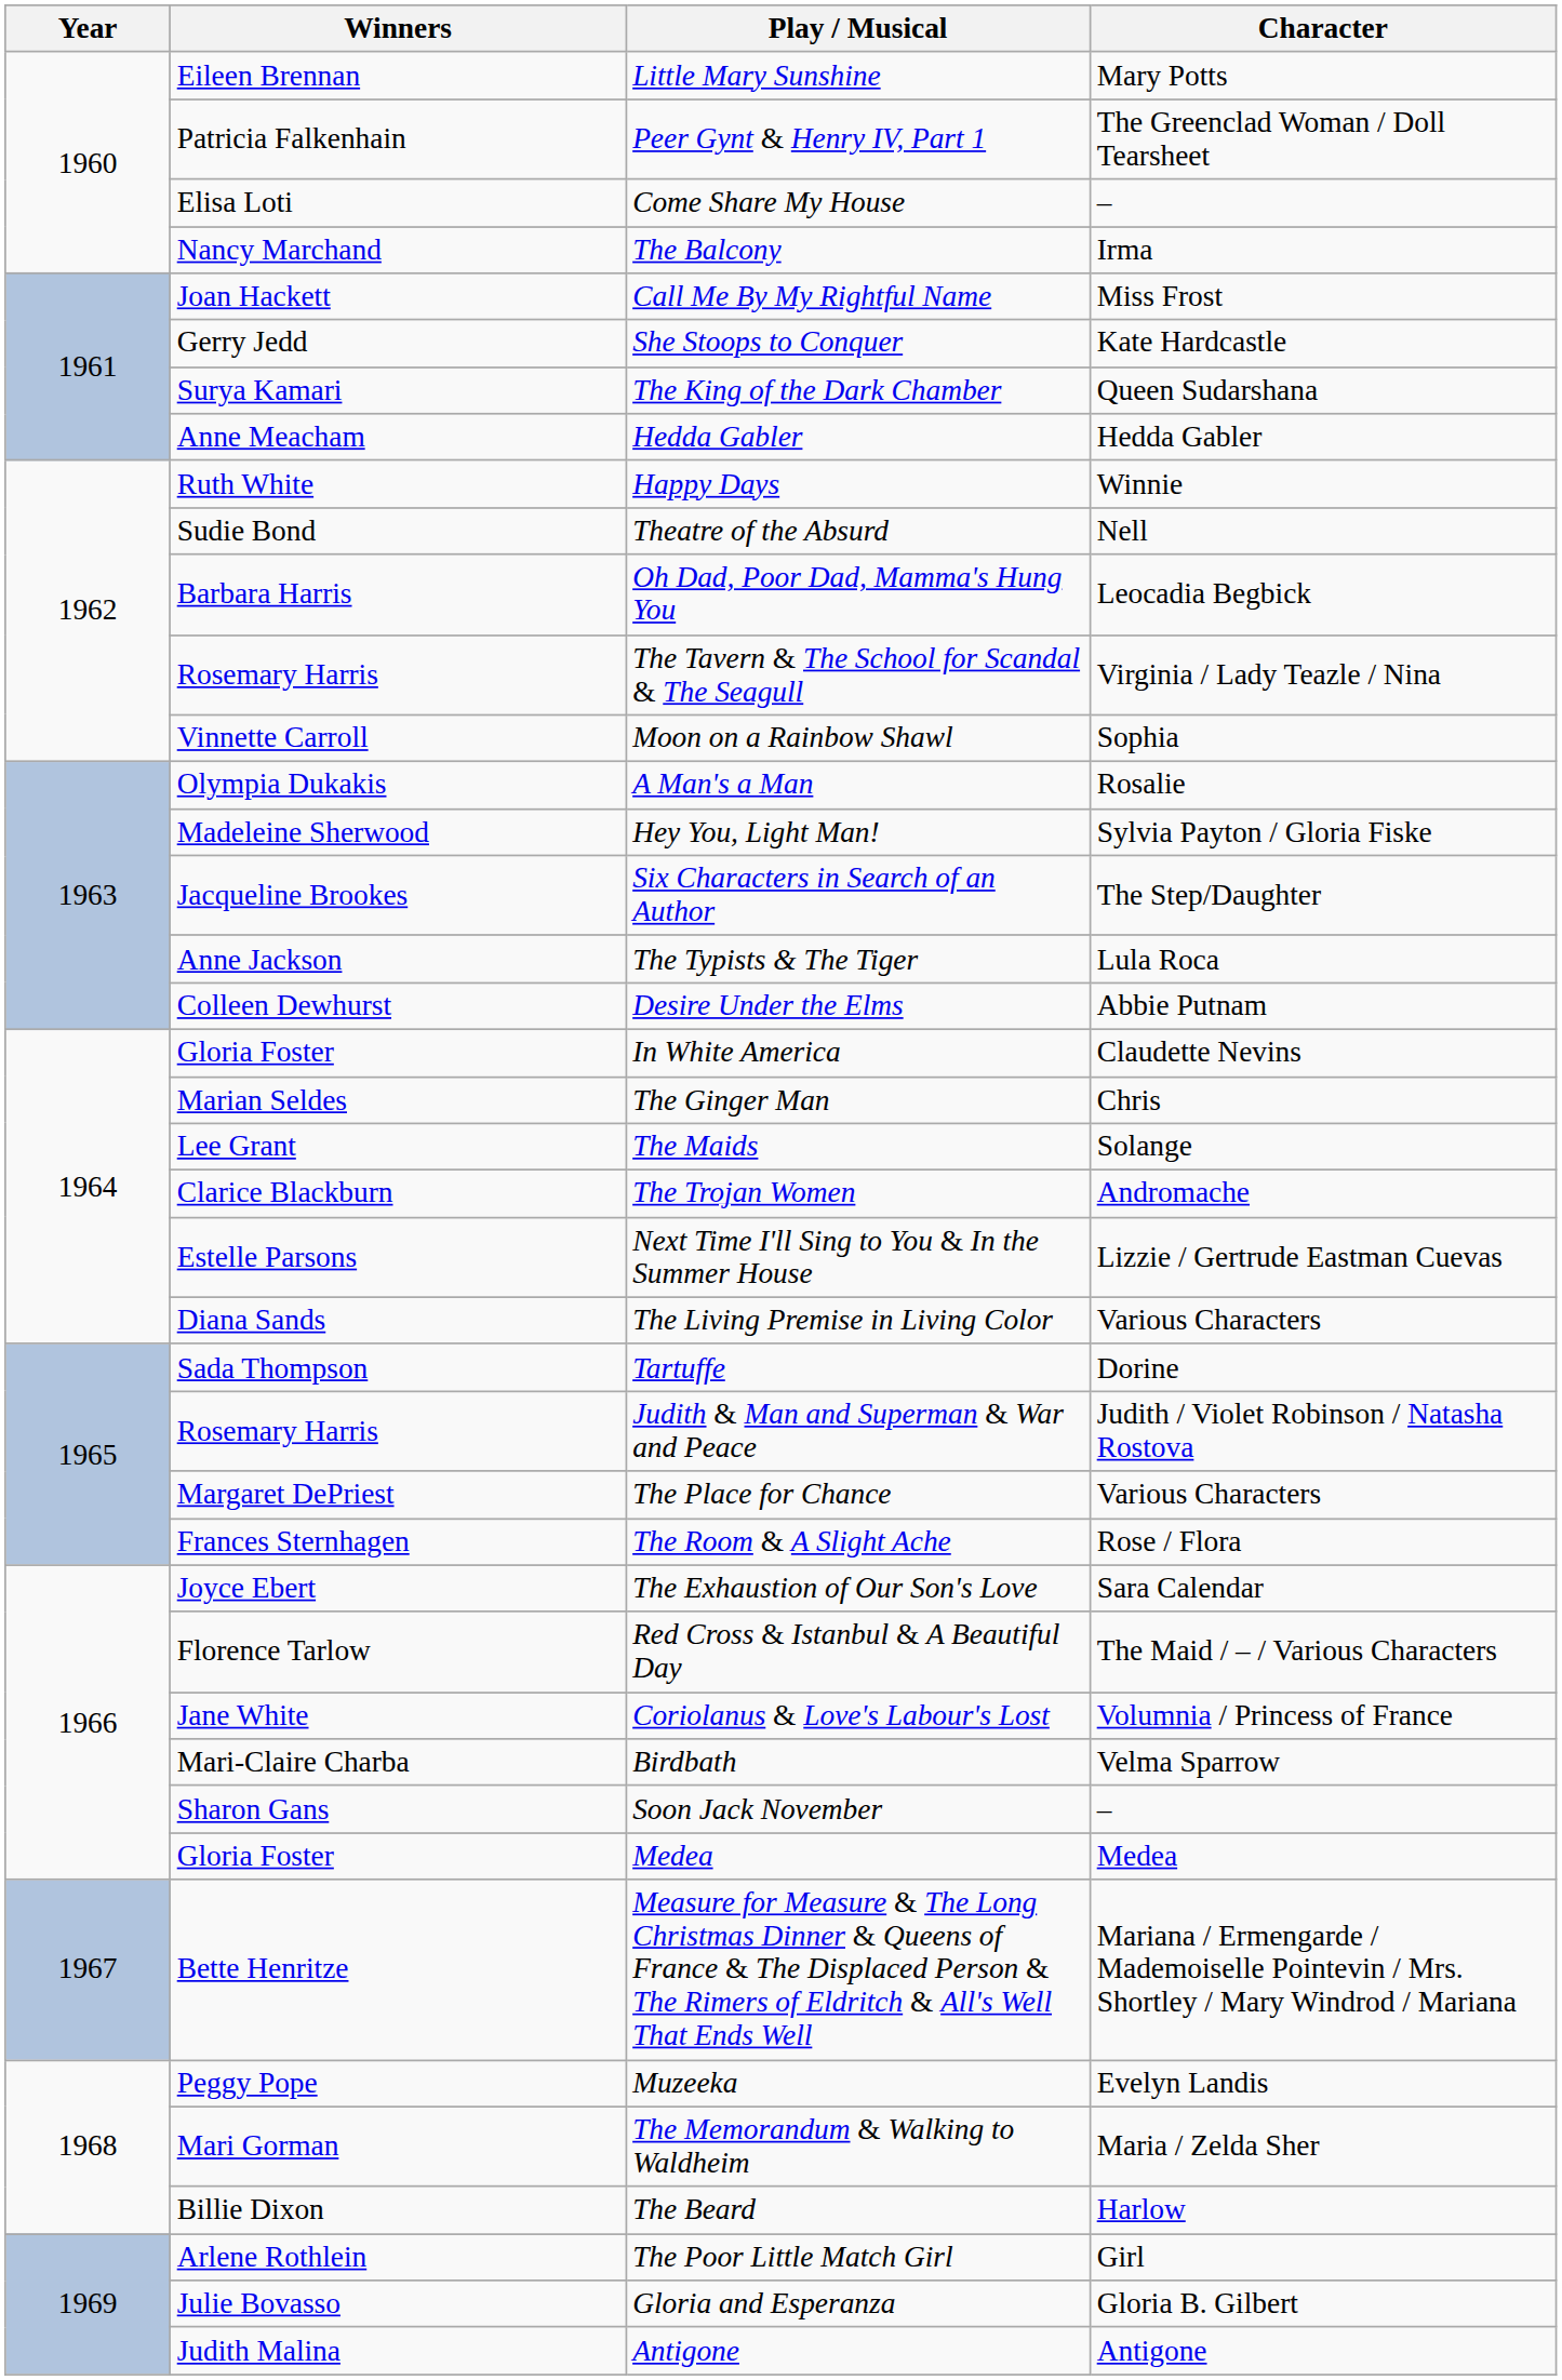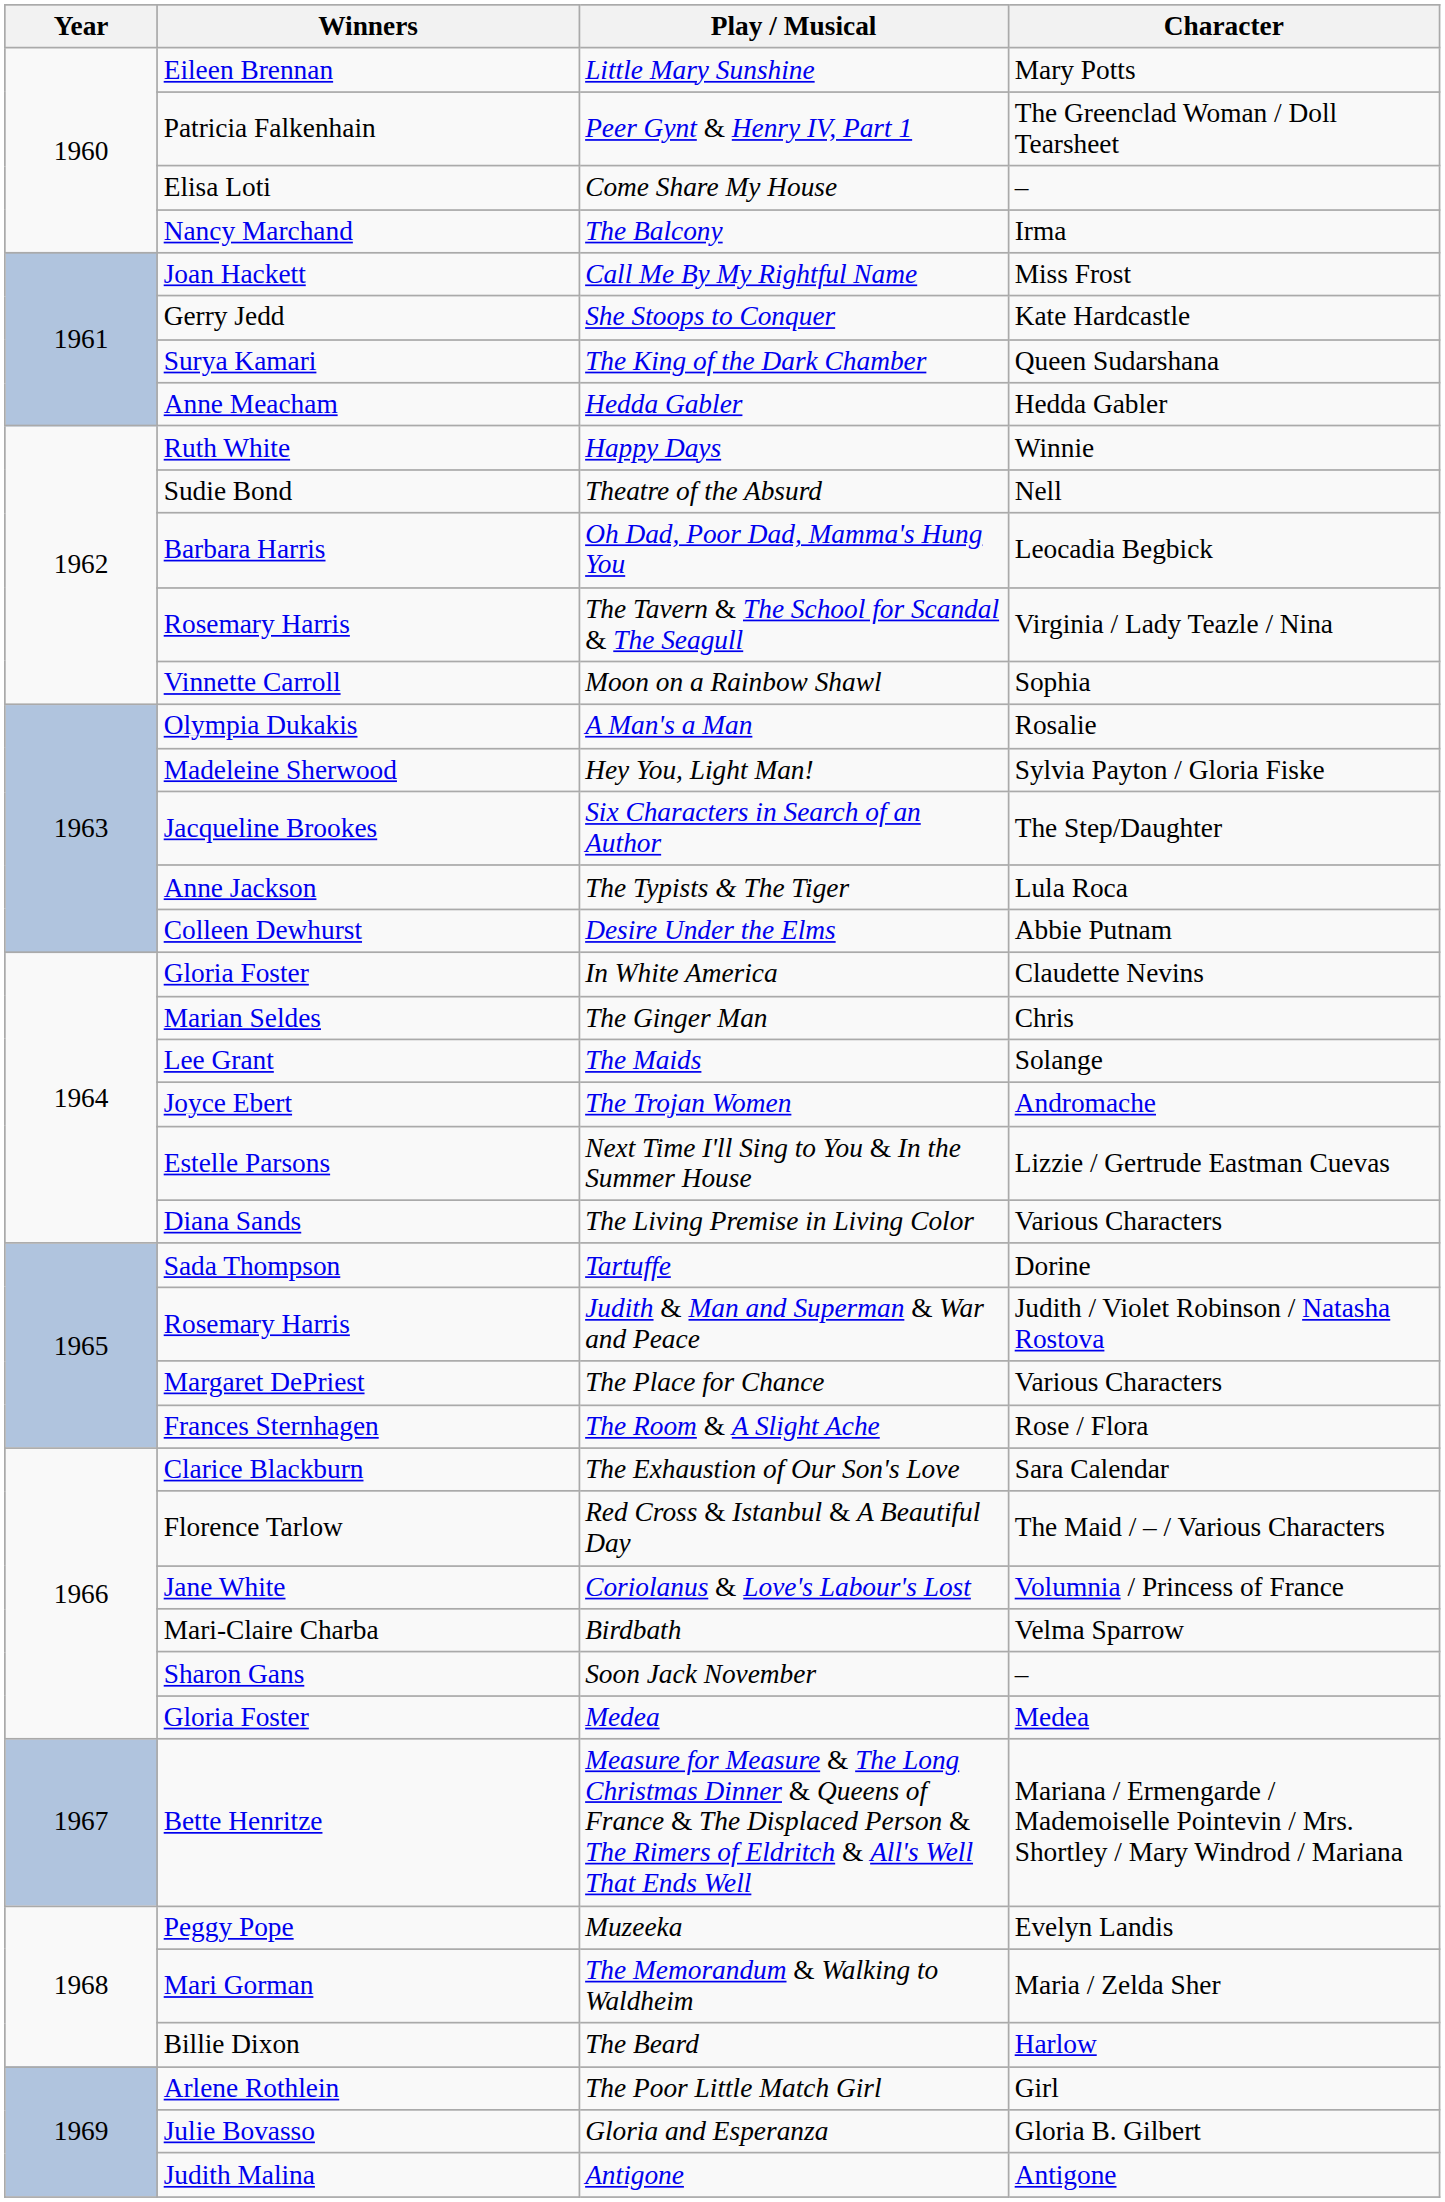 <table class="wikitable" width="95%" cellpadding="5">
 <tr>
 <th scope=col width="100">Year</th>
 <th scope=col width="300">Winners</th>
 <th scope=col width="300">Play / Musical</th>
 <th scope=col width="300">Character</th>
 </tr>
 <tr>
 <td rowspan="4" style="text-align:center;">1960</td>
 <td><a href='#'>Eileen Brennan</a></td>
 <td><em><a href='#'>Little Mary Sunshine</a></em></td>
 <td>Mary Potts</td>
 </tr>
 <tr>
 <td>Patricia Falkenhain</td>
 <td><em><a href='#'>Peer Gynt</a></em> & <em><a href='#'>Henry IV, Part 1</a></em></td>
 <td>The Greenclad Woman / Doll Tearsheet</td>
 </tr>
 <tr>
 <td>Elisa Loti</td>
 <td><em>Come Share My House</em></td>
 <td>–</td>
 </tr>
 <tr>
 <td><a href='#'>Nancy Marchand</a></td>
 <td><em><a href='#'>The Balcony</a></em></td>
 <td>Irma</td>
 </tr>
 <tr>
 <td rowspan="4" style="text-align:center; background:#B0C4DE;">1961</td>
 <td><a href='#'>Joan Hackett</a></td>
 <td><em><a href='#'>Call Me By My Rightful Name</a></em></td>
 <td>Miss Frost</td>
 </tr>
 <tr>
 <td>Gerry Jedd</td>
 <td><em><a href='#'>She Stoops to Conquer</a></em></td>
 <td>Kate Hardcastle</td>
 </tr>
 <tr>
 <td><a href='#'>Surya Kamari</a></td>
 <td><em><a href='#'>The King of the Dark Chamber</a></em></td>
 <td>Queen Sudarshana</td>
 </tr>
 <tr>
 <td><a href='#'>Anne Meacham</a></td>
 <td><em><a href='#'>Hedda Gabler</a></em></td>
 <td>Hedda Gabler</td>
 </tr>
 <tr>
 <td rowspan="5" style="text-align:center;">1962</td>
 <td><a href='#'>Ruth White</a></td>
 <td><em><a href='#'>Happy Days</a></em></td>
 <td>Winnie</td>
 </tr>
 <tr>
 <td>Sudie Bond</td>
 <td><em>Theatre of the Absurd</em></td>
 <td>Nell</td>
 </tr>
 <tr>
 <td><a href='#'>Barbara Harris</a></td>
 <td><em><a href='#'>Oh Dad, Poor Dad, Mamma's Hung You</a></em></td>
 <td>Leocadia Begbick</td>
 </tr>
 <tr>
 <td><a href='#'>Rosemary Harris</a></td>
 <td><em>The Tavern</em> & <em><a href='#'>The School for Scandal</a></em> & <em><a href='#'>The Seagull</a></em></td>
 <td>Virginia / Lady Teazle / Nina</td>
 </tr>
 <tr>
 <td><a href='#'>Vinnette Carroll</a></td>
 <td><em>Moon on a Rainbow Shawl</em></td>
 <td>Sophia</td>
 </tr>
 <tr>
 <td rowspan="5" style="text-align:center; background:#B0C4DE;">1963</td>
 <td><a href='#'>Olympia Dukakis</a></td>
 <td><em><a href='#'>A Man's a Man</a></em></td>
 <td>Rosalie</td>
 </tr>
 <tr>
 <td><a href='#'>Madeleine Sherwood</a></td>
 <td><em>Hey You, Light Man!</em></td>
 <td>Sylvia Payton / Gloria Fiske</td>
 </tr>
 <tr>
 <td><a href='#'>Jacqueline Brookes</a></td>
 <td><em><a href='#'>Six Characters in Search of an Author</a></em></td>
 <td>The Step/Daughter</td>
 </tr>
 <tr>
 <td><a href='#'>Anne Jackson</a></td>
 <td><em>The Typists & The Tiger</em></td>
 <td>Lula Roca</td>
 </tr>
 <tr>
 <td><a href='#'>Colleen Dewhurst</a></td>
 <td><em><a href='#'>Desire Under the Elms</a></em></td>
 <td>Abbie Putnam</td>
 </tr>
 <tr>
 <td rowspan="6" style="text-align:center;">1964</td>
 <td><a href='#'>Gloria Foster</a></td>
 <td><em>In White America</em></td>
 <td>Claudette Nevins</td>
 </tr>
 <tr>
 <td><a href='#'>Marian Seldes</a></td>
 <td><em>The Ginger Man</em></td>
 <td>Chris</td>
 </tr>
 <tr>
 <td><a href='#'>Lee Grant</a></td>
 <td><em><a href='#'>The Maids</a></em></td>
 <td>Solange</td>
 </tr>
 <tr>
-<td><a href='#'>Clarice Blackburn</a></td>
+<td><a href='#'>Joyce Ebert</a></td>
 <td><em><a href='#'>The Trojan Women</a></em></td>
 <td><a href='#'>Andromache</a></td>
 </tr>
 <tr>
 <td><a href='#'>Estelle Parsons</a></td>
 <td><em>Next Time I'll Sing to You</em> & <em>In the Summer House</em></td>
 <td>Lizzie / Gertrude Eastman Cuevas</td>
 </tr>
 <tr>
 <td><a href='#'>Diana Sands</a></td>
 <td><em>The Living Premise in Living Color</em></td>
 <td>Various Characters</td>
 </tr>
 <tr>
 <td rowspan="4" style="text-align:center; background:#B0C4DE;">1965</td>
 <td><a href='#'>Sada Thompson</a></td>
 <td><em><a href='#'>Tartuffe</a></em></td>
 <td>Dorine</td>
 </tr>
 <tr>
 <td><a href='#'>Rosemary Harris</a></td>
 <td><em><a href='#'>Judith</a></em> & <em><a href='#'>Man and Superman</a></em> & <em>War and Peace</em></td>
 <td>Judith / Violet Robinson / <a href='#'>Natasha Rostova</a></td>
 </tr>
 <tr>
 <td><a href='#'>Margaret DePriest</a></td>
 <td><em>The Place for Chance</em></td>
 <td>Various Characters</td>
 </tr>
 <tr>
 <td><a href='#'>Frances Sternhagen</a></td>
 <td><em><a href='#'>The Room</a></em> & <em><a href='#'>A Slight Ache</a></em></td>
 <td>Rose / Flora</td>
 </tr>
 <tr>
 <td rowspan="6" style="text-align:center;">1966</td>
-<td><a href='#'>Joyce Ebert</a></td>
+<td><a href='#'>Clarice Blackburn</a></td>
 <td><em>The Exhaustion of Our Son's Love</em></td>
 <td>Sara Calendar</td>
 </tr>
 <tr>
 <td>Florence Tarlow</td>
 <td><em>Red Cross</em> & <em>Istanbul</em> & <em>A Beautiful Day</em></td>
 <td>The Maid / –  / Various Characters</td>
 </tr>
 <tr>
 <td><a href='#'>Jane White</a></td>
 <td><em><a href='#'>Coriolanus</a></em> & <em><a href='#'>Love's Labour's Lost</a></em></td>
 <td><a href='#'>Volumnia</a> / Princess of France</td>
 </tr>
 <tr>
 <td>Mari-Claire Charba</td>
 <td><em>Birdbath</em></td>
 <td>Velma Sparrow</td>
 </tr>
 <tr>
 <td><a href='#'>Sharon Gans</a></td>
 <td><em>Soon Jack November</em></td>
 <td>–</td>
 </tr>
 <tr>
 <td><a href='#'>Gloria Foster</a></td>
 <td><em><a href='#'>Medea</a></em></td>
 <td><a href='#'>Medea</a></td>
 </tr>
 <tr>
 <td rowspan="1" style="text-align:center; background:#B0C4DE;">1967</td>
 <td><a href='#'>Bette Henritze</a></td>
 <td><em><a href='#'>Measure for Measure</a></em> & <em><a href='#'>The Long Christmas Dinner</a></em> & <em>Queens of France</em> & <em>The Displaced Person</em> & <em><a href='#'>The Rimers of Eldritch</a></em> & <em><a href='#'>All's Well That Ends Well</a></em></td>
 <td>Mariana / Ermengarde /  Mademoiselle Pointevin / Mrs. Shortley / Mary Windrod / Mariana</td>
 </tr>
 <tr>
 <td rowspan="3" style="text-align:center;">1968</td>
 <td><a href='#'>Peggy Pope</a></td>
 <td><em>Muzeeka</em></td>
 <td>Evelyn Landis</td>
 </tr>
 <tr>
 <td><a href='#'>Mari Gorman</a></td>
 <td><em><a href='#'>The Memorandum</a></em> & <em>Walking to Waldheim</em></td>
 <td>Maria / Zelda Sher</td>
 </tr>
 <tr>
 <td>Billie Dixon</td>
 <td><em>The Beard</em></td>
 <td><a href='#'>Harlow</a></td>
 </tr>
 <tr>
 <td rowspan="3" style="text-align:center; background:#B0C4DE;">1969</td>
 <td><a href='#'>Arlene Rothlein</a></td>
 <td><em>The Poor Little Match Girl</em></td>
 <td>Girl</td>
 </tr>
 <tr>
 <td><a href='#'>Julie Bovasso</a></td>
 <td><em>Gloria and Esperanza</em></td>
 <td>Gloria B. Gilbert</td>
 </tr>
 <tr>
 <td><a href='#'>Judith Malina</a></td>
 <td><em><a href='#'>Antigone</a></em></td>
 <td><a href='#'>Antigone</a></td>
 </tr>
 </table>
